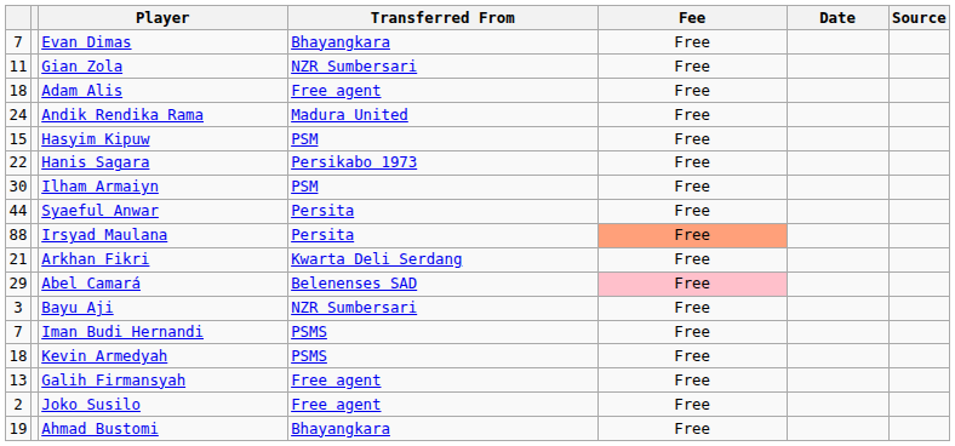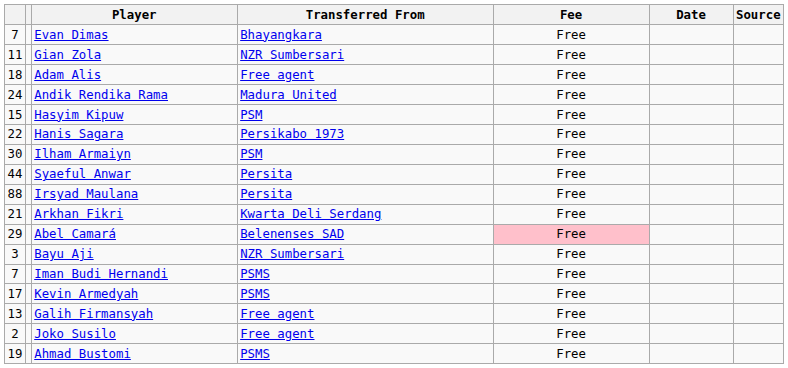 <table class="wikitable plainrowheaders sortable" style="font-size:95%">
 <tr>
 <th></th>
 <th></th>
 <th scope="col" style="width:200px;"><strong>Player</strong></th>
 <th scope="col" style="width:250px;"><strong>Transferred From</strong></th>
 <th scope="col" style="width:150px;"><strong>Fee</strong></th>
 <th scope="col" style="width:78px;"><strong>Date</strong></th>
 <th><strong>Source</strong></th>
 </tr>
 <tr>
 <td align=center>7</td>
 <td align=center></td>
 <td> <a href='#'>Evan Dimas</a></td>
 <td> <a href='#'>Bhayangkara</a></td>
 <td align=center>Free</td>
 <td align=center></td>
 <td align=center></td>
 </tr>
 <tr>
 <td align=center>11</td>
 <td align=center></td>
 <td> <a href='#'>Gian Zola</a></td>
 <td> <a href='#'>NZR Sumbersari</a></td>
 <td align=center>Free</td>
 <td align=center></td>
 <td align=center></td>
 </tr>
 <tr>
 <td align=center>18</td>
 <td align=center></td>
 <td> <a href='#'>Adam Alis</a></td>
 <td><a href='#'>Free agent</a></td>
 <td align=center>Free</td>
 <td align=center></td>
 <td align=center></td>
 </tr>
 <tr>
 <td align=center>24</td>
 <td align=center></td>
 <td> <a href='#'>Andik Rendika Rama</a></td>
 <td> <a href='#'>Madura United</a></td>
 <td align=center>Free</td>
 <td align=center></td>
 <td align=center></td>
 </tr>
 <tr>
 <td align=center>15</td>
 <td align=center></td>
 <td> <a href='#'>Hasyim Kipuw</a></td>
 <td> <a href='#'>PSM</a></td>
 <td align=center>Free</td>
 <td align=center></td>
 <td align=center></td>
 </tr>
 <tr>
 <td align=center>22</td>
 <td align=center></td>
 <td> <a href='#'>Hanis Sagara</a></td>
 <td> <a href='#'>Persikabo 1973</a></td>
 <td align=center>Free</td>
 <td align=center></td>
 <td align=center></td>
 </tr>
 <tr>
 <td align=center>30</td>
 <td align=center></td>
 <td> <a href='#'>Ilham Armaiyn</a></td>
 <td> <a href='#'>PSM</a></td>
 <td align=center>Free</td>
 <td align=center></td>
 <td align=center></td>
 </tr>
 <tr>
 <td align=center>44</td>
 <td align=center></td>
 <td> <a href='#'>Syaeful Anwar</a></td>
 <td> <a href='#'>Persita</a></td>
 <td align=center>Free</td>
 <td align=center></td>
 <td align=center></td>
 </tr>
 <tr>
 <td align=center>88</td>
 <td align=center></td>
 <td> <a href='#'>Irsyad Maulana</a></td>
 <td> <a href='#'>Persita</a></td>
-<td align=center style="background: lightsalmon;">Free</td>
+<td align=center>Free</td>
 <td align=center></td>
 <td align=center></td>
 </tr>
 <tr>
 <td align=center>21</td>
 <td align=center></td>
 <td> <a href='#'>Arkhan Fikri</a></td>
 <td> <a href='#'>Kwarta Deli Serdang</a></td>
 <td align=center>Free</td>
 <td align=center></td>
 <td align=center></td>
 </tr>
 <tr>
 <td align=center>29</td>
 <td align=center></td>
 <td> <a href='#'>Abel Camará</a></td>
 <td> <a href='#'>Belenenses SAD</a></td>
 <td align=center style="background: pink;">Free</td>
 <td align=center></td>
 <td align=center></td>
 </tr>
 <tr>
 <td align=center>3</td>
 <td align=center></td>
 <td> <a href='#'>Bayu Aji</a></td>
 <td> <a href='#'>NZR Sumbersari</a></td>
 <td align=center>Free</td>
 <td align=center></td>
 <td align=center></td>
 </tr>
 <tr>
 <td align=center>7</td>
 <td align=center></td>
 <td> <a href='#'>Iman Budi Hernandi</a></td>
 <td> <a href='#'>PSMS</a></td>
 <td align=center>Free</td>
 <td align=center></td>
 <td align=center></td>
 </tr>
 <tr>
-<td align=center>18</td>
+<td align=center>17</td>
 <td align=center></td>
 <td> <a href='#'>Kevin Armedyah</a></td>
 <td> <a href='#'>PSMS</a></td>
 <td align=center>Free</td>
 <td align=center></td>
 <td align=center></td>
 </tr>
 <tr>
 <td align=center>13</td>
 <td align=center></td>
 <td> <a href='#'>Galih Firmansyah</a></td>
 <td><a href='#'>Free agent</a></td>
 <td align=center>Free</td>
 <td align=center></td>
 <td align=center></td>
 </tr>
 <tr>
 <td align=center>2</td>
 <td align=center></td>
 <td> <a href='#'>Joko Susilo</a></td>
 <td><a href='#'>Free agent</a></td>
 <td align=center>Free</td>
 <td align=center></td>
 <td align=center></td>
 </tr>
 <tr>
 <td align=center>19</td>
 <td align=center></td>
 <td> <a href='#'>Ahmad Bustomi</a></td>
-<td> <a href='#'>Bhayangkara</a></td>
+<td> <a href='#'>PSMS</a></td>
 <td align=center>Free</td>
 <td align=center></td>
 <td align=center></td>
 </tr>
 </table>
